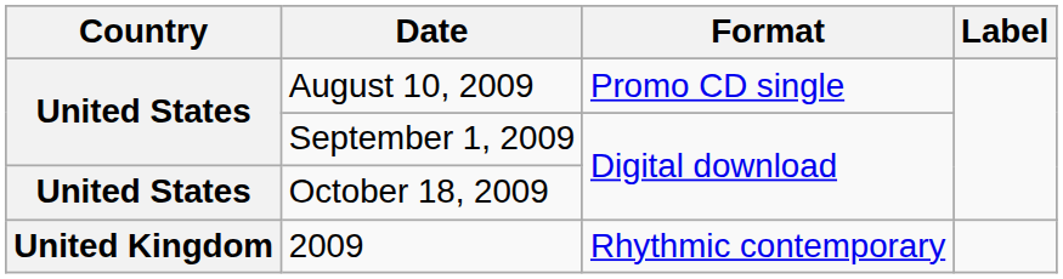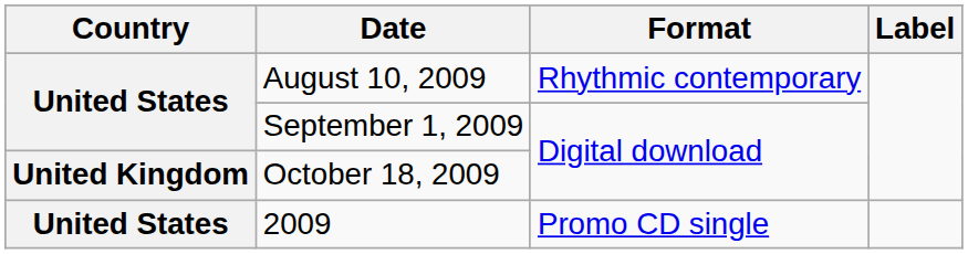 <table class="wikitable plainrowheaders">
 <tr>
 <th>Country</th>
 <th>Date</th>
 <th>Format</th>
 <th>Label</th>
 </tr>
 <tr>
 <th scope="row" rowspan="2">United States</th>
 <td>August 10, 2009</td>
-<td><a href='#'>Promo CD single</a></td>
+<td><a href='#'>Rhythmic contemporary</a></td>
 <td rowspan="3"></td>
 </tr>
 <tr>
 <td>September 1, 2009</td>
 <td rowspan="2"><a href='#'>Digital download</a></td>
 </tr>
 <tr>
-<th scope="row">United States</th>
+<th scope="row">United Kingdom</th>
 <td>October 18, 2009</td>
 </tr>
 <tr>
-<th scope="row">United Kingdom</th>
+<th scope="row">United States</th>
 <td>2009</td>
-<td><a href='#'>Rhythmic contemporary</a></td>
+<td><a href='#'>Promo CD single</a></td>
 <td></td>
 </tr>
 </table>
